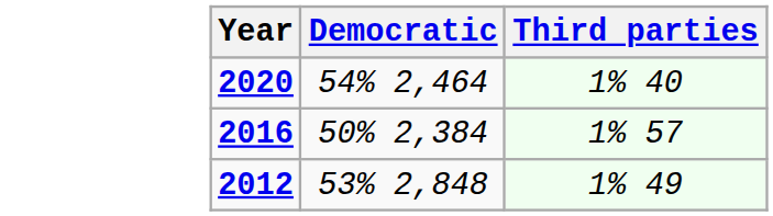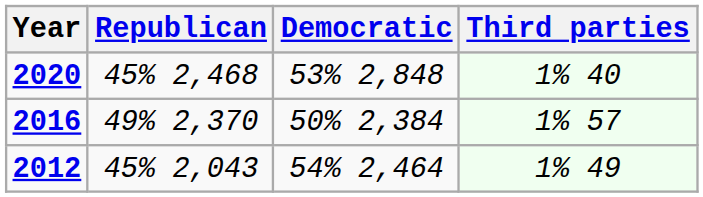 <table class="wikitable" style="float:right; font-size:95%;">
 <tr bgcolor=lightgrey>
 <th>Year</th>
+<th><a href='#'>Republican</a></th>
 <th><a href='#'>Democratic</a></th>
 <th><a href='#'>Third parties</a></th>
 </tr>
 <tr>
 <td><strong><a href='#'>2020</a></strong></td>
-<td style="text-align:center;" ><em>54%</em> <em>2,464</em></td>
+<td style="text-align:center;" ><em>45%</em> <em>2,468</em></td>
+<td style="text-align:center;" ><em>53%</em> <em>2,848</em></td>
 <td style="text-align:center; background:honeyDew;"><em>1%</em> <em>40</em></td>
 </tr>
 <tr>
 <td><strong><a href='#'>2016</a></strong></td>
+<td style="text-align:center;" ><em>49%</em> <em>2,370</em></td>
 <td style="text-align:center;" ><em>50%</em> <em>2,384</em></td>
 <td style="text-align:center; background:honeyDew;"><em>1%</em> <em>57</em></td>
 </tr>
 <tr>
 <td><strong><a href='#'>2012</a></strong></td>
-<td style="text-align:center;" ><em>53%</em> <em>2,848</em></td>
+<td style="text-align:center;" ><em>45%</em> <em>2,043</em></td>
+<td style="text-align:center;" ><em>54%</em> <em>2,464</em></td>
 <td style="text-align:center; background:honeyDew;"><em>1%</em> <em>49</em></td>
 </tr>
 </table>
